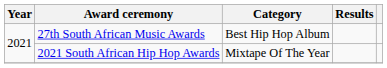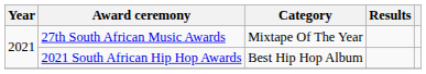 <table class="wikitable">
 <tr>
 <th>Year</th>
 <th>Award ceremony</th>
 <th>Category</th>
 <th>Results</th>
 <th></th>
 </tr>
 <tr>
 <td rowspan="2">2021</td>
 <td><a href='#'>27th South African Music Awards</a></td>
-<td>Best Hip Hop Album</td>
+<td>Mixtape Of The Year</td>
 <td></td>
 <td></td>
 </tr>
 <tr>
 <td><a href='#'>2021 South African Hip Hop Awards</a></td>
-<td>Mixtape Of The Year</td>
+<td>Best Hip Hop Album</td>
 <td></td>
 <td></td>
 </tr>
 <tr>
 </tr>
 </table>
